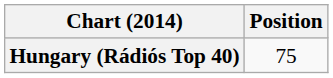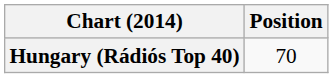 <table class="wikitable plainrowheaders">
 <tr>
 <th scope="col">Chart (2014)</th>
 <th scope="col">Position</th>
 </tr>
 <tr>
 <th scope="row">Hungary (Rádiós Top 40)</th>
-<td style="text-align:center;">75</td>
+<td style="text-align:center;">70</td>
 </tr>
 </table>
